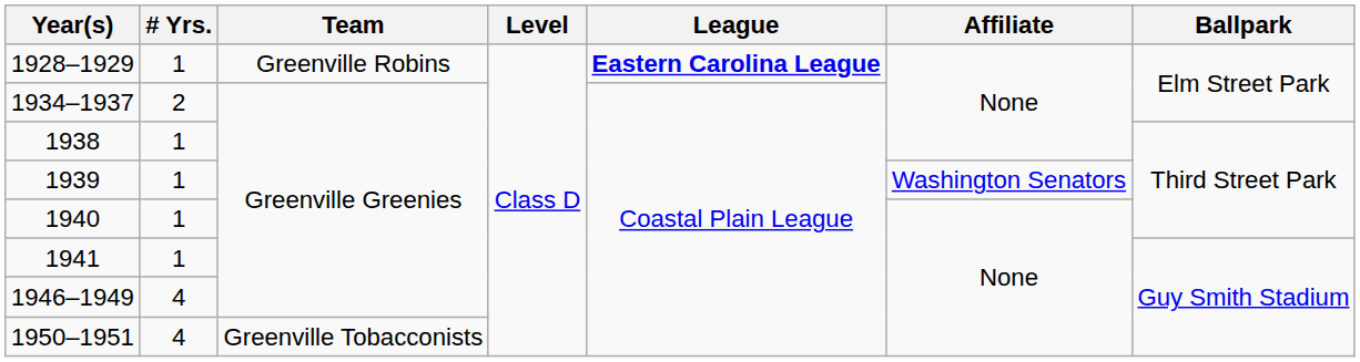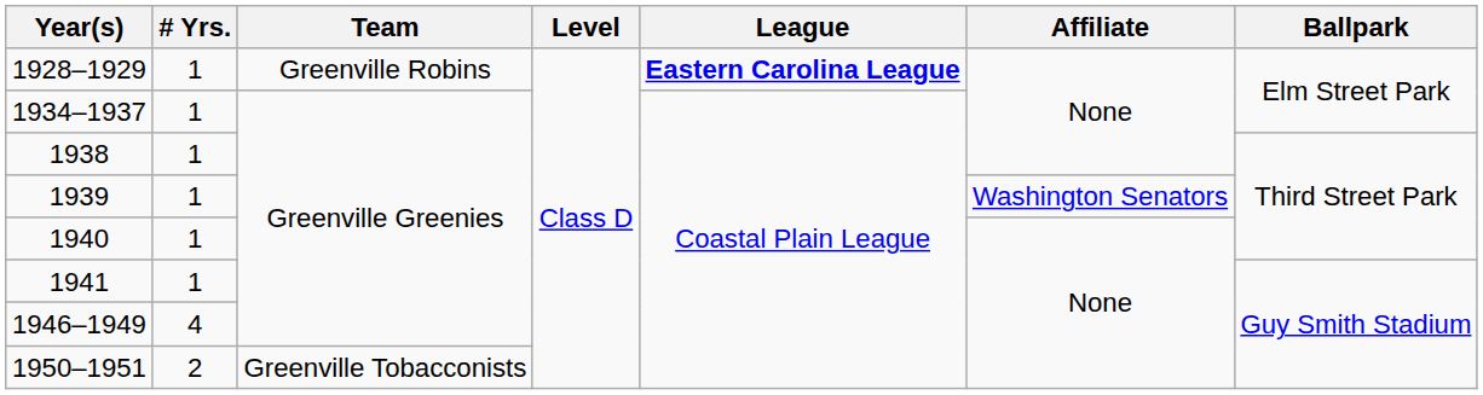 <table class="wikitable" style="text-align:center; font-size: 95%;">
 <tr>
 <th>Year(s)</th>
 <th># Yrs.</th>
 <th>Team</th>
 <th>Level</th>
 <th>League</th>
 <th>Affiliate</th>
 <th>Ballpark</th>
 </tr>
 <tr>
 <td>1928–1929</td>
 <td>1</td>
 <td>Greenville Robins</td>
 <td rowspan=8><a href='#'>Class D</a></td>
 <td><strong><a href='#'>Eastern Carolina League</a></strong></td>
 <td rowspan=3>None</td>
 <td rowspan=2>Elm Street Park</td>
 </tr>
 <tr>
 <td>1934–1937</td>
-<td>2</td>
+<td>1</td>
 <td rowspan=6>Greenville Greenies</td>
 <td rowspan=7><a href='#'>Coastal Plain League</a></td>
 </tr>
 <tr>
 <td>1938</td>
 <td>1</td>
 <td rowspan=3>Third Street Park</td>
 </tr>
 <tr>
 <td>1939</td>
 <td>1</td>
 <td><a href='#'>Washington Senators</a></td>
 </tr>
 <tr>
 <td>1940</td>
 <td>1</td>
 <td rowspan=4>None</td>
 </tr>
 <tr>
 <td>1941</td>
 <td>1</td>
 <td rowspan=3><a href='#'>Guy Smith Stadium</a></td>
 </tr>
 <tr>
 <td>1946–1949</td>
 <td>4</td>
 </tr>
 <tr>
 <td>1950–1951</td>
-<td>4</td>
+<td>2</td>
 <td>Greenville Tobacconists</td>
 </tr>
 </table>
